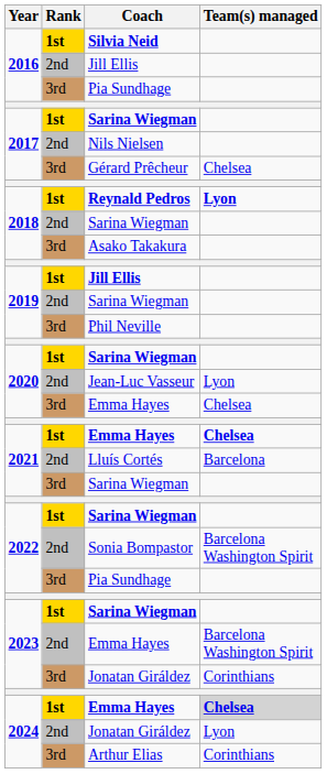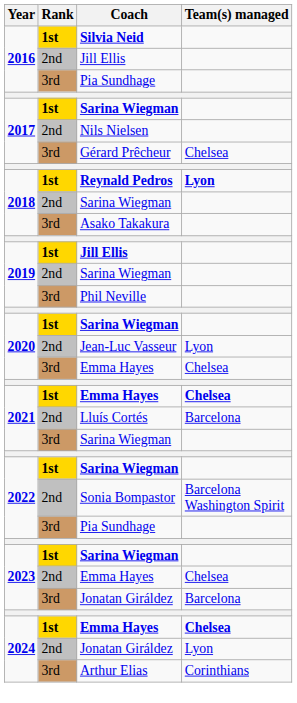 <table class="wikitable">
 <tr>
 <th>Year</th>
 <th>Rank</th>
 <th>Coach</th>
 <th>Team(s) managed</th>
 </tr>
 <tr>
 <td rowspan="3"><strong><a href='#'>2016</a></strong></td>
 <td scope=col style="background-color: gold"><strong>1st</strong></td>
 <td> <strong><a href='#'>Silvia Neid</a></strong></td>
 <td><strong></strong></td>
 </tr>
 <tr>
 <td scope=col style="background-color: silver">2nd</td>
 <td> <a href='#'>Jill Ellis</a></td>
 <td></td>
 </tr>
 <tr>
 <td scope=col style="background-color: #cc9966">3rd</td>
 <td> <a href='#'>Pia Sundhage</a></td>
 <td></td>
 </tr>
 <tr>
 <th colspan="5"></th>
 </tr>
 <tr>
 <td rowspan="3"><strong><a href='#'>2017</a></strong></td>
 <td scope=col style="background-color: gold"><strong>1st</strong></td>
 <td> <strong><a href='#'>Sarina Wiegman</a></strong></td>
 <td><strong></strong></td>
 </tr>
 <tr>
 <td scope=col style="background-color: silver">2nd</td>
 <td> <a href='#'>Nils Nielsen</a></td>
 <td></td>
 </tr>
 <tr>
 <td scope=col style="background-color: #cc9966">3rd</td>
 <td> <a href='#'>Gérard Prêcheur</a></td>
 <td> <a href='#'>Chelsea</a></td>
 </tr>
 <tr>
 <th colspan="5"></th>
 </tr>
 <tr>
 <td rowspan="3"><strong><a href='#'>2018</a></strong></td>
 <td scope=col style="background-color: gold"><strong>1st</strong></td>
 <td> <strong><a href='#'>Reynald Pedros</a></strong></td>
 <td> <strong><a href='#'>Lyon</a></strong></td>
 </tr>
 <tr>
 <td scope=col style="background-color: silver">2nd</td>
 <td> <a href='#'>Sarina Wiegman</a></td>
 <td></td>
 </tr>
 <tr>
 <td scope=col style="background-color: #cc9966">3rd</td>
 <td> <a href='#'>Asako Takakura</a></td>
 <td></td>
 </tr>
 <tr>
 <th colspan="5"></th>
 </tr>
 <tr>
 <td rowspan="3"><strong><a href='#'>2019</a></strong></td>
 <td scope=col style="background-color: gold"><strong>1st</strong></td>
 <td> <strong><a href='#'>Jill Ellis</a></strong></td>
 <td><strong></strong></td>
 </tr>
 <tr>
 <td scope=col style="background-color: silver">2nd</td>
 <td> <a href='#'>Sarina Wiegman</a></td>
 <td></td>
 </tr>
 <tr>
 <td scope=col style="background-color: #cc9966">3rd</td>
 <td> <a href='#'>Phil Neville</a></td>
 <td></td>
 </tr>
 <tr>
 <th colspan="5"></th>
 </tr>
 <tr>
 <td rowspan="3"><strong><a href='#'>2020</a></strong></td>
 <td scope=col style="background-color: gold"><strong>1st</strong></td>
 <td> <strong><a href='#'>Sarina Wiegman</a></strong></td>
 <td><strong></strong></td>
 </tr>
 <tr>
 <td scope=col style="background-color: silver">2nd</td>
 <td> <a href='#'>Jean-Luc Vasseur</a></td>
 <td> <a href='#'>Lyon</a></td>
 </tr>
 <tr>
 <td scope=col style="background-color: #cc9966">3rd</td>
 <td> <a href='#'>Emma Hayes</a></td>
 <td> <a href='#'>Chelsea</a></td>
 </tr>
 <tr>
 <th colspan="5"></th>
 </tr>
 <tr>
 <td rowspan="3"><strong><a href='#'>2021</a></strong></td>
 <td scope=col style="background-color: gold"><strong>1st</strong></td>
 <td> <strong><a href='#'>Emma Hayes</a></strong></td>
 <td> <strong><a href='#'>Chelsea</a></strong></td>
 </tr>
 <tr>
 <td scope=col style="background-color: silver">2nd</td>
 <td> <a href='#'>Lluís Cortés</a></td>
 <td> <a href='#'>Barcelona</a></td>
 </tr>
 <tr>
 <td scope=col style="background-color: #cc9966">3rd</td>
 <td> <a href='#'>Sarina Wiegman</a></td>
 <td></td>
 </tr>
 <tr>
 <th colspan="5"></th>
 </tr>
 <tr>
 <td rowspan="3"><strong><a href='#'>2022</a></strong></td>
 <td scope=col style="background-color: gold"><strong>1st</strong></td>
 <td> <strong><a href='#'>Sarina Wiegman</a></strong></td>
 <td><strong></strong></td>
 </tr>
 <tr>
 <td scope=col style="background-color: silver">2nd</td>
 <td> <a href='#'>Sonia Bompastor</a></td>
 <td> <a href='#'>Barcelona</a><br> <a href='#'>Washington Spirit</a></td>
 </tr>
 <tr>
 <td scope=col style="background-color: #cc9966">3rd</td>
 <td> <a href='#'>Pia Sundhage</a></td>
 <td></td>
 </tr>
 <tr>
 <th colspan="5"></th>
 </tr>
 <tr>
 <td rowspan="3"><strong><a href='#'>2023</a></strong></td>
 <td scope=col style="background-color: gold"><strong>1st</strong></td>
 <td> <strong><a href='#'>Sarina Wiegman</a></strong></td>
 <td><strong></strong></td>
 </tr>
 <tr>
 <td scope=col style="background-color: silver">2nd</td>
 <td> <a href='#'>Emma Hayes</a></td>
-<td> <a href='#'>Barcelona</a><br> <a href='#'>Washington Spirit</a></td>
+<td> <a href='#'>Chelsea</a></td>
 </tr>
 <tr>
 <td scope=col style="background-color: #cc9966">3rd</td>
 <td> <a href='#'>Jonatan Giráldez</a></td>
-<td> <a href='#'>Corinthians</a><br></td>
+<td> <a href='#'>Barcelona</a></td>
 </tr>
 <tr>
 <th colspan="5"></th>
 </tr>
 <tr>
 <td rowspan="3"><strong><a href='#'>2024</a></strong></td>
 <td scope=col style="background-color: gold"><strong>1st</strong></td>
 <td> <strong><a href='#'>Emma Hayes</a></strong></td>
-<td style="background: lightgrey;"> <strong><a href='#'>Chelsea</a></strong><br><strong></strong></td>
+<td> <strong><a href='#'>Chelsea</a></strong><br><strong></strong></td>
 </tr>
 <tr>
 <td scope=col style="background-color: silver">2nd</td>
 <td> <a href='#'>Jonatan Giráldez</a></td>
 <td> <a href='#'>Lyon</a></td>
 </tr>
 <tr>
 <td scope=col style="background-color: #cc9966">3rd</td>
 <td> <a href='#'>Arthur Elias</a></td>
 <td> <a href='#'>Corinthians</a><br></td>
 </tr>
 </table>
